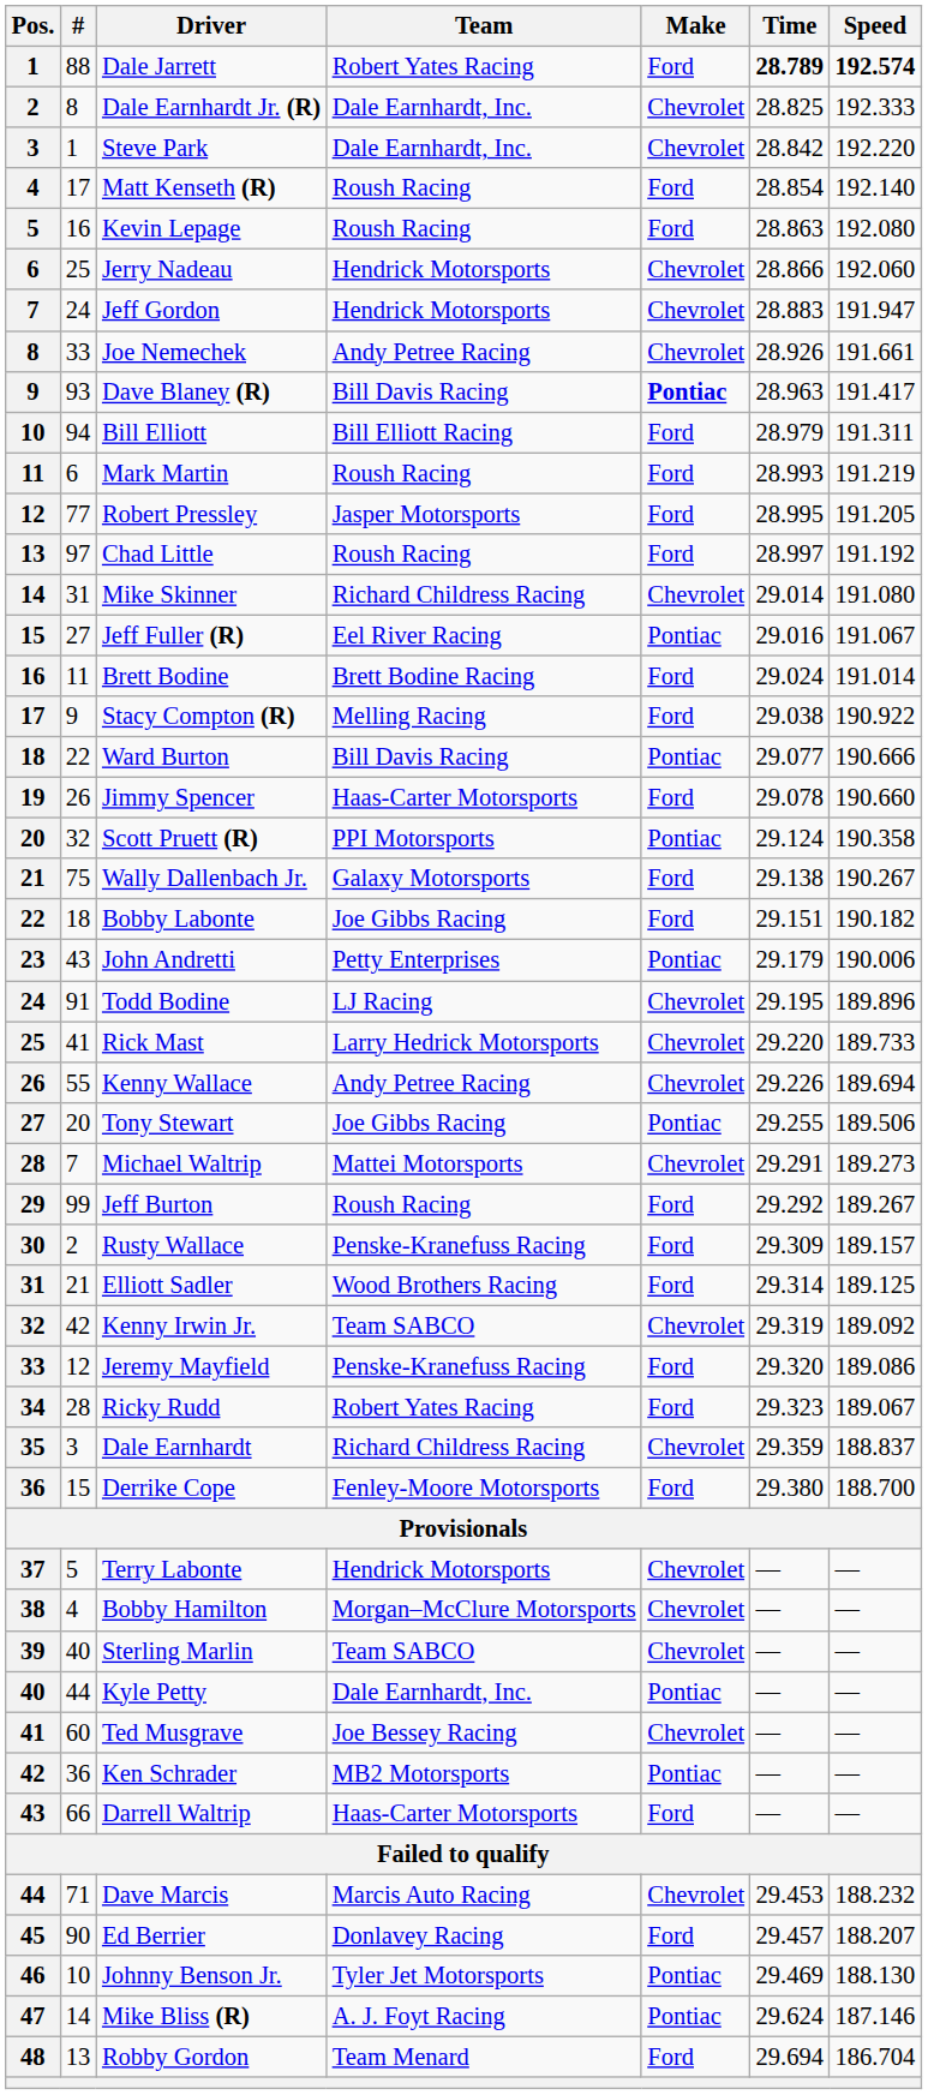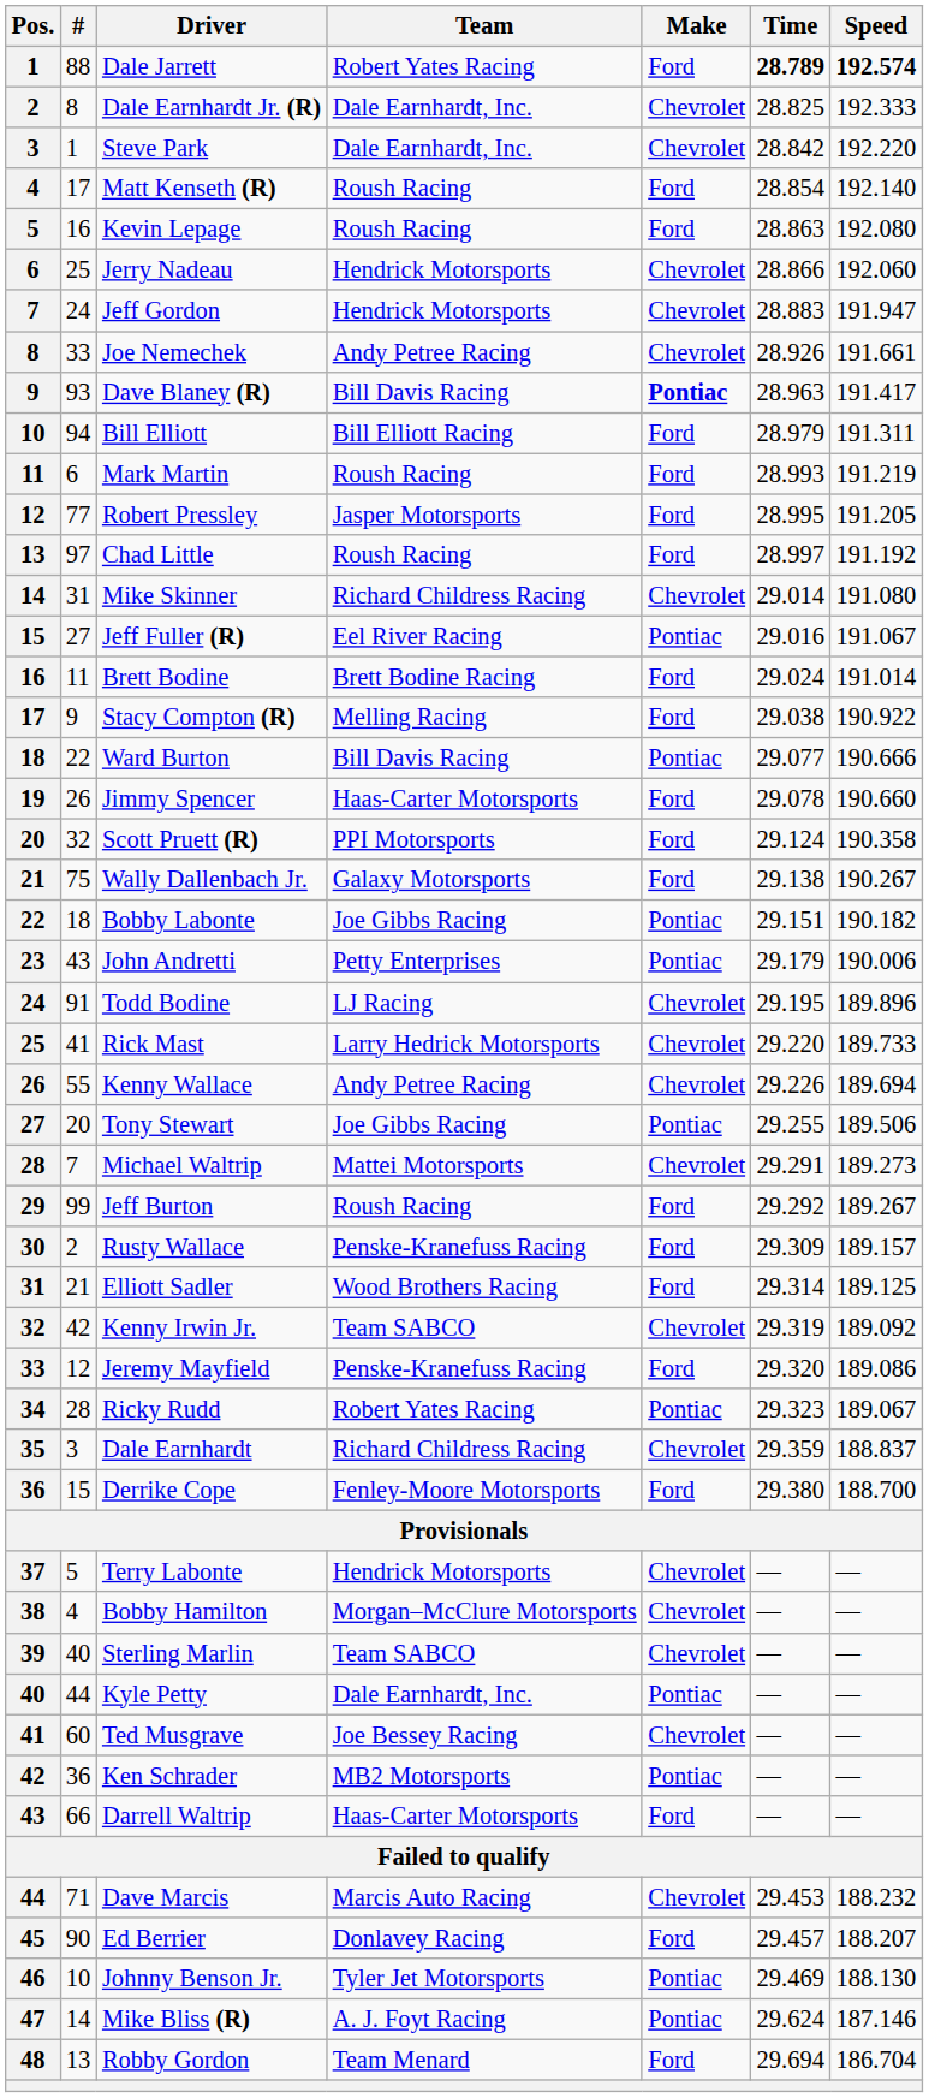 <table class="wikitable" style="font-size:95%">
 <tr>
 <th>Pos.</th>
 <th>#</th>
 <th>Driver</th>
 <th>Team</th>
 <th>Make</th>
 <th>Time</th>
 <th>Speed</th>
 </tr>
 <tr>
 <th>1</th>
 <td>88</td>
 <td><a href='#'>Dale Jarrett</a></td>
 <td><a href='#'>Robert Yates Racing</a></td>
 <td><a href='#'>Ford</a></td>
 <td><strong>28.789</strong></td>
 <td><strong>192.574</strong></td>
 </tr>
 <tr>
 <th>2</th>
 <td>8</td>
 <td><a href='#'>Dale Earnhardt Jr.</a> <strong>(R)</strong></td>
 <td><a href='#'>Dale Earnhardt, Inc.</a></td>
 <td><a href='#'>Chevrolet</a></td>
 <td>28.825</td>
 <td>192.333</td>
 </tr>
 <tr>
 <th>3</th>
 <td>1</td>
 <td><a href='#'>Steve Park</a></td>
 <td><a href='#'>Dale Earnhardt, Inc.</a></td>
 <td><a href='#'>Chevrolet</a></td>
 <td>28.842</td>
 <td>192.220</td>
 </tr>
 <tr>
 <th>4</th>
 <td>17</td>
 <td><a href='#'>Matt Kenseth</a> <strong>(R)</strong></td>
 <td><a href='#'>Roush Racing</a></td>
 <td><a href='#'>Ford</a></td>
 <td>28.854</td>
 <td>192.140</td>
 </tr>
 <tr>
 <th>5</th>
 <td>16</td>
 <td><a href='#'>Kevin Lepage</a></td>
 <td><a href='#'>Roush Racing</a></td>
 <td><a href='#'>Ford</a></td>
 <td>28.863</td>
 <td>192.080</td>
 </tr>
 <tr>
 <th>6</th>
 <td>25</td>
 <td><a href='#'>Jerry Nadeau</a></td>
 <td><a href='#'>Hendrick Motorsports</a></td>
 <td><a href='#'>Chevrolet</a></td>
 <td>28.866</td>
 <td>192.060</td>
 </tr>
 <tr>
 <th>7</th>
 <td>24</td>
 <td><a href='#'>Jeff Gordon</a></td>
 <td><a href='#'>Hendrick Motorsports</a></td>
 <td><a href='#'>Chevrolet</a></td>
 <td>28.883</td>
 <td>191.947</td>
 </tr>
 <tr>
 <th>8</th>
 <td>33</td>
 <td><a href='#'>Joe Nemechek</a></td>
 <td><a href='#'>Andy Petree Racing</a></td>
 <td><a href='#'>Chevrolet</a></td>
 <td>28.926</td>
 <td>191.661</td>
 </tr>
 <tr>
 <th>9</th>
 <td>93</td>
 <td><a href='#'>Dave Blaney</a> <strong>(R)</strong></td>
 <td><a href='#'>Bill Davis Racing</a></td>
 <td><strong><a href='#'>Pontiac</a></strong></td>
 <td>28.963</td>
 <td>191.417</td>
 </tr>
 <tr>
 <th>10</th>
 <td>94</td>
 <td><a href='#'>Bill Elliott</a></td>
 <td><a href='#'>Bill Elliott Racing</a></td>
 <td><a href='#'>Ford</a></td>
 <td>28.979</td>
 <td>191.311</td>
 </tr>
 <tr>
 <th>11</th>
 <td>6</td>
 <td><a href='#'>Mark Martin</a></td>
 <td><a href='#'>Roush Racing</a></td>
 <td><a href='#'>Ford</a></td>
 <td>28.993</td>
 <td>191.219</td>
 </tr>
 <tr>
 <th>12</th>
 <td>77</td>
 <td><a href='#'>Robert Pressley</a></td>
 <td><a href='#'>Jasper Motorsports</a></td>
 <td><a href='#'>Ford</a></td>
 <td>28.995</td>
 <td>191.205</td>
 </tr>
 <tr>
 <th>13</th>
 <td>97</td>
 <td><a href='#'>Chad Little</a></td>
 <td><a href='#'>Roush Racing</a></td>
 <td><a href='#'>Ford</a></td>
 <td>28.997</td>
 <td>191.192</td>
 </tr>
 <tr>
 <th>14</th>
 <td>31</td>
 <td><a href='#'>Mike Skinner</a></td>
 <td><a href='#'>Richard Childress Racing</a></td>
 <td><a href='#'>Chevrolet</a></td>
 <td>29.014</td>
 <td>191.080</td>
 </tr>
 <tr>
 <th>15</th>
 <td>27</td>
 <td><a href='#'>Jeff Fuller</a> <strong>(R)</strong></td>
 <td><a href='#'>Eel River Racing</a></td>
 <td><a href='#'>Pontiac</a></td>
 <td>29.016</td>
 <td>191.067</td>
 </tr>
 <tr>
 <th>16</th>
 <td>11</td>
 <td><a href='#'>Brett Bodine</a></td>
 <td><a href='#'>Brett Bodine Racing</a></td>
 <td><a href='#'>Ford</a></td>
 <td>29.024</td>
 <td>191.014</td>
 </tr>
 <tr>
 <th>17</th>
 <td>9</td>
 <td><a href='#'>Stacy Compton</a> <strong>(R)</strong></td>
 <td><a href='#'>Melling Racing</a></td>
 <td><a href='#'>Ford</a></td>
 <td>29.038</td>
 <td>190.922</td>
 </tr>
 <tr>
 <th>18</th>
 <td>22</td>
 <td><a href='#'>Ward Burton</a></td>
 <td><a href='#'>Bill Davis Racing</a></td>
 <td><a href='#'>Pontiac</a></td>
 <td>29.077</td>
 <td>190.666</td>
 </tr>
 <tr>
 <th>19</th>
 <td>26</td>
 <td><a href='#'>Jimmy Spencer</a></td>
 <td><a href='#'>Haas-Carter Motorsports</a></td>
 <td><a href='#'>Ford</a></td>
 <td>29.078</td>
 <td>190.660</td>
 </tr>
 <tr>
 <th>20</th>
 <td>32</td>
 <td><a href='#'>Scott Pruett</a> <strong>(R)</strong></td>
 <td><a href='#'>PPI Motorsports</a></td>
-<td><a href='#'>Pontiac</a></td>
+<td><a href='#'>Ford</a></td>
 <td>29.124</td>
 <td>190.358</td>
 </tr>
 <tr>
 <th>21</th>
 <td>75</td>
 <td><a href='#'>Wally Dallenbach Jr.</a></td>
 <td><a href='#'>Galaxy Motorsports</a></td>
 <td><a href='#'>Ford</a></td>
 <td>29.138</td>
 <td>190.267</td>
 </tr>
 <tr>
 <th>22</th>
 <td>18</td>
 <td><a href='#'>Bobby Labonte</a></td>
 <td><a href='#'>Joe Gibbs Racing</a></td>
-<td><a href='#'>Ford</a></td>
+<td><a href='#'>Pontiac</a></td>
 <td>29.151</td>
 <td>190.182</td>
 </tr>
 <tr>
 <th>23</th>
 <td>43</td>
 <td><a href='#'>John Andretti</a></td>
 <td><a href='#'>Petty Enterprises</a></td>
 <td><a href='#'>Pontiac</a></td>
 <td>29.179</td>
 <td>190.006</td>
 </tr>
 <tr>
 <th>24</th>
 <td>91</td>
 <td><a href='#'>Todd Bodine</a></td>
 <td><a href='#'>LJ Racing</a></td>
 <td><a href='#'>Chevrolet</a></td>
 <td>29.195</td>
 <td>189.896</td>
 </tr>
 <tr>
 <th>25</th>
 <td>41</td>
 <td><a href='#'>Rick Mast</a></td>
 <td><a href='#'>Larry Hedrick Motorsports</a></td>
 <td><a href='#'>Chevrolet</a></td>
 <td>29.220</td>
 <td>189.733</td>
 </tr>
 <tr>
 <th>26</th>
 <td>55</td>
 <td><a href='#'>Kenny Wallace</a></td>
 <td><a href='#'>Andy Petree Racing</a></td>
 <td><a href='#'>Chevrolet</a></td>
 <td>29.226</td>
 <td>189.694</td>
 </tr>
 <tr>
 <th>27</th>
 <td>20</td>
 <td><a href='#'>Tony Stewart</a></td>
 <td><a href='#'>Joe Gibbs Racing</a></td>
 <td><a href='#'>Pontiac</a></td>
 <td>29.255</td>
 <td>189.506</td>
 </tr>
 <tr>
 <th>28</th>
 <td>7</td>
 <td><a href='#'>Michael Waltrip</a></td>
 <td><a href='#'>Mattei Motorsports</a></td>
 <td><a href='#'>Chevrolet</a></td>
 <td>29.291</td>
 <td>189.273</td>
 </tr>
 <tr>
 <th>29</th>
 <td>99</td>
 <td><a href='#'>Jeff Burton</a></td>
 <td><a href='#'>Roush Racing</a></td>
 <td><a href='#'>Ford</a></td>
 <td>29.292</td>
 <td>189.267</td>
 </tr>
 <tr>
 <th>30</th>
 <td>2</td>
 <td><a href='#'>Rusty Wallace</a></td>
 <td><a href='#'>Penske-Kranefuss Racing</a></td>
 <td><a href='#'>Ford</a></td>
 <td>29.309</td>
 <td>189.157</td>
 </tr>
 <tr>
 <th>31</th>
 <td>21</td>
 <td><a href='#'>Elliott Sadler</a></td>
 <td><a href='#'>Wood Brothers Racing</a></td>
 <td><a href='#'>Ford</a></td>
 <td>29.314</td>
 <td>189.125</td>
 </tr>
 <tr>
 <th>32</th>
 <td>42</td>
 <td><a href='#'>Kenny Irwin Jr.</a></td>
 <td><a href='#'>Team SABCO</a></td>
 <td><a href='#'>Chevrolet</a></td>
 <td>29.319</td>
 <td>189.092</td>
 </tr>
 <tr>
 <th>33</th>
 <td>12</td>
 <td><a href='#'>Jeremy Mayfield</a></td>
 <td><a href='#'>Penske-Kranefuss Racing</a></td>
 <td><a href='#'>Ford</a></td>
 <td>29.320</td>
 <td>189.086</td>
 </tr>
 <tr>
 <th>34</th>
 <td>28</td>
 <td><a href='#'>Ricky Rudd</a></td>
 <td><a href='#'>Robert Yates Racing</a></td>
-<td><a href='#'>Ford</a></td>
+<td><a href='#'>Pontiac</a></td>
 <td>29.323</td>
 <td>189.067</td>
 </tr>
 <tr>
 <th>35</th>
 <td>3</td>
 <td><a href='#'>Dale Earnhardt</a></td>
 <td><a href='#'>Richard Childress Racing</a></td>
 <td><a href='#'>Chevrolet</a></td>
 <td>29.359</td>
 <td>188.837</td>
 </tr>
 <tr>
 <th>36</th>
 <td>15</td>
 <td><a href='#'>Derrike Cope</a></td>
 <td><a href='#'>Fenley-Moore Motorsports</a></td>
 <td><a href='#'>Ford</a></td>
 <td>29.380</td>
 <td>188.700</td>
 </tr>
 <tr>
 <th colspan="7">Provisionals</th>
 </tr>
 <tr>
 <th>37</th>
 <td>5</td>
 <td><a href='#'>Terry Labonte</a></td>
 <td><a href='#'>Hendrick Motorsports</a></td>
 <td><a href='#'>Chevrolet</a></td>
 <td>—</td>
 <td>—</td>
 </tr>
 <tr>
 <th>38</th>
 <td>4</td>
 <td><a href='#'>Bobby Hamilton</a></td>
 <td><a href='#'>Morgan–McClure Motorsports</a></td>
 <td><a href='#'>Chevrolet</a></td>
 <td>—</td>
 <td>—</td>
 </tr>
 <tr>
 <th>39</th>
 <td>40</td>
 <td><a href='#'>Sterling Marlin</a></td>
 <td><a href='#'>Team SABCO</a></td>
 <td><a href='#'>Chevrolet</a></td>
 <td>—</td>
 <td>—</td>
 </tr>
 <tr>
 <th>40</th>
 <td>44</td>
 <td><a href='#'>Kyle Petty</a></td>
 <td><a href='#'>Dale Earnhardt, Inc.</a></td>
 <td><a href='#'>Pontiac</a></td>
 <td>—</td>
 <td>—</td>
 </tr>
 <tr>
 <th>41</th>
 <td>60</td>
 <td><a href='#'>Ted Musgrave</a></td>
 <td><a href='#'>Joe Bessey Racing</a></td>
 <td><a href='#'>Chevrolet</a></td>
 <td>—</td>
 <td>—</td>
 </tr>
 <tr>
 <th>42</th>
 <td>36</td>
 <td><a href='#'>Ken Schrader</a></td>
 <td><a href='#'>MB2 Motorsports</a></td>
 <td><a href='#'>Pontiac</a></td>
 <td>—</td>
 <td>—</td>
 </tr>
 <tr>
 <th>43</th>
 <td>66</td>
 <td><a href='#'>Darrell Waltrip</a></td>
 <td><a href='#'>Haas-Carter Motorsports</a></td>
 <td><a href='#'>Ford</a></td>
 <td>—</td>
 <td>—</td>
 </tr>
 <tr>
 <th colspan="7">Failed to qualify</th>
 </tr>
 <tr>
 <th>44</th>
 <td>71</td>
 <td><a href='#'>Dave Marcis</a></td>
 <td><a href='#'>Marcis Auto Racing</a></td>
 <td><a href='#'>Chevrolet</a></td>
 <td>29.453</td>
 <td>188.232</td>
 </tr>
 <tr>
 <th>45</th>
 <td>90</td>
 <td><a href='#'>Ed Berrier</a></td>
 <td><a href='#'>Donlavey Racing</a></td>
 <td><a href='#'>Ford</a></td>
 <td>29.457</td>
 <td>188.207</td>
 </tr>
 <tr>
 <th>46</th>
 <td>10</td>
 <td><a href='#'>Johnny Benson Jr.</a></td>
 <td><a href='#'>Tyler Jet Motorsports</a></td>
 <td><a href='#'>Pontiac</a></td>
 <td>29.469</td>
 <td>188.130</td>
 </tr>
 <tr>
 <th>47</th>
 <td>14</td>
 <td><a href='#'>Mike Bliss</a> <strong>(R)</strong></td>
 <td><a href='#'>A. J. Foyt Racing</a></td>
 <td><a href='#'>Pontiac</a></td>
 <td>29.624</td>
 <td>187.146</td>
 </tr>
 <tr>
 <th>48</th>
 <td>13</td>
 <td><a href='#'>Robby Gordon</a></td>
 <td><a href='#'>Team Menard</a></td>
 <td><a href='#'>Ford</a></td>
 <td>29.694</td>
 <td>186.704</td>
 </tr>
 <tr>
 <th colspan="7"></th>
 </tr>
 </table>
